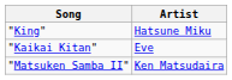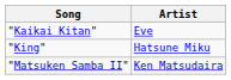 <table class="wikitable sortable" style="border-collapse:collapse;">
 <tr>
 <th scope="col">Song</th>
 <th scope="col">Artist</th>
 </tr>
 <tr>
+<td scope="row">"<a href='#'>Kaikai Kitan</a>"</td>
+<td><a href='#'>Eve</a></td>
+</tr>
+<tr>
 <td scope="row">"<a href='#'>King</a>"</td>
 <td><a href='#'>Hatsune Miku</a></td>
-</tr>
-<tr>
-<td scope="row">"<a href='#'>Kaikai Kitan</a>"</td>
-<td><a href='#'>Eve</a></td>
 </tr>
 <tr>
 <td scope="row">"<a href='#'>Matsuken Samba II</a>"</td>
 <td><a href='#'>Ken Matsudaira</a></td>
 </tr>
 </table>
